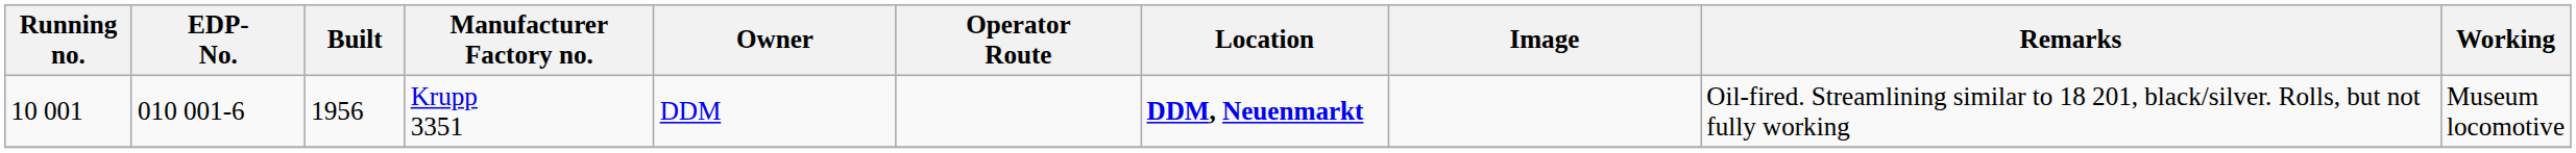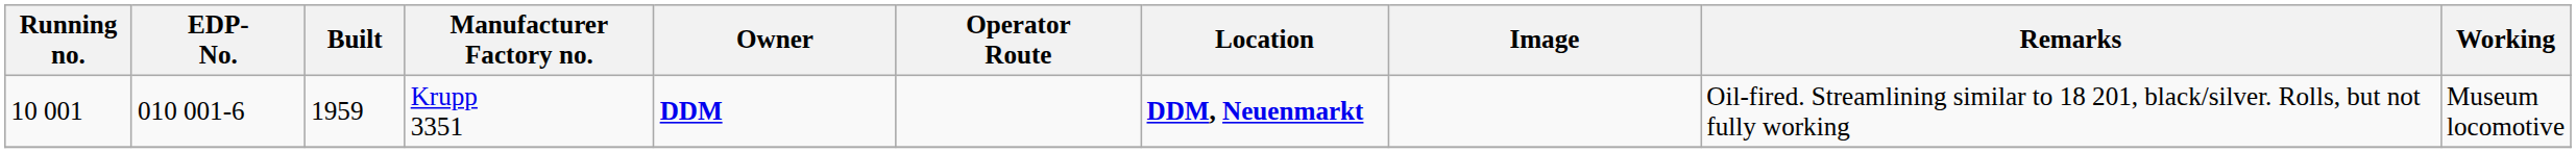 <table class="wikitable" style="width="100%"; border:solid 1px #AAAAAA;background:#e3e3e3;">
 <tr>
 <th width="5%">Running<br>no.</th>
 <th width="7%">EDP-<br>No.</th>
 <th width="4%">Built</th>
 <th width="10%">Manufacturer<br>Factory no.</th>
 <th width="10%">Owner</th>
 <th width="10%">Operator<br>Route</th>
 <th width="10%">Location</th>
 <th width="13%">Image</th>
 <th width="37%">Remarks</th>
 <th width="7%">Working</th>
 </tr>
 <tr>
 <td>10 001</td>
 <td>010 001-6</td>
-<td>1956</td>
+<td>1959</td>
 <td><a href='#'>Krupp</a><br>3351</td>
-<td><a href='#'>DDM</a></td>
+<td><strong><a href='#'>DDM</a></strong></td>
 <td></td>
 <td><strong><a href='#'>DDM</a>, <a href='#'>Neuenmarkt</a></strong></td>
 <td></td>
 <td>Oil-fired. Streamlining similar to 18 201, black/silver. Rolls, but not fully working</td>
 <td>Museum locomotive</td>
 </tr>
 <tr>
 </tr>
 </table>
